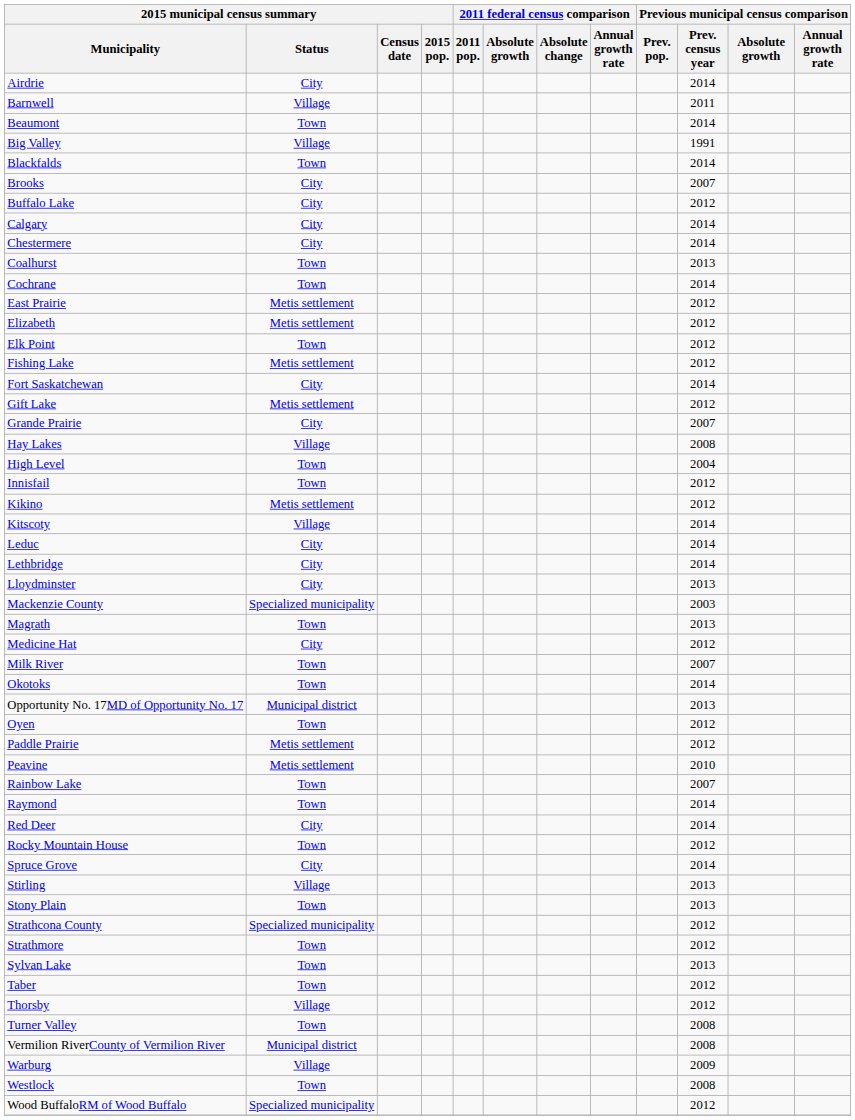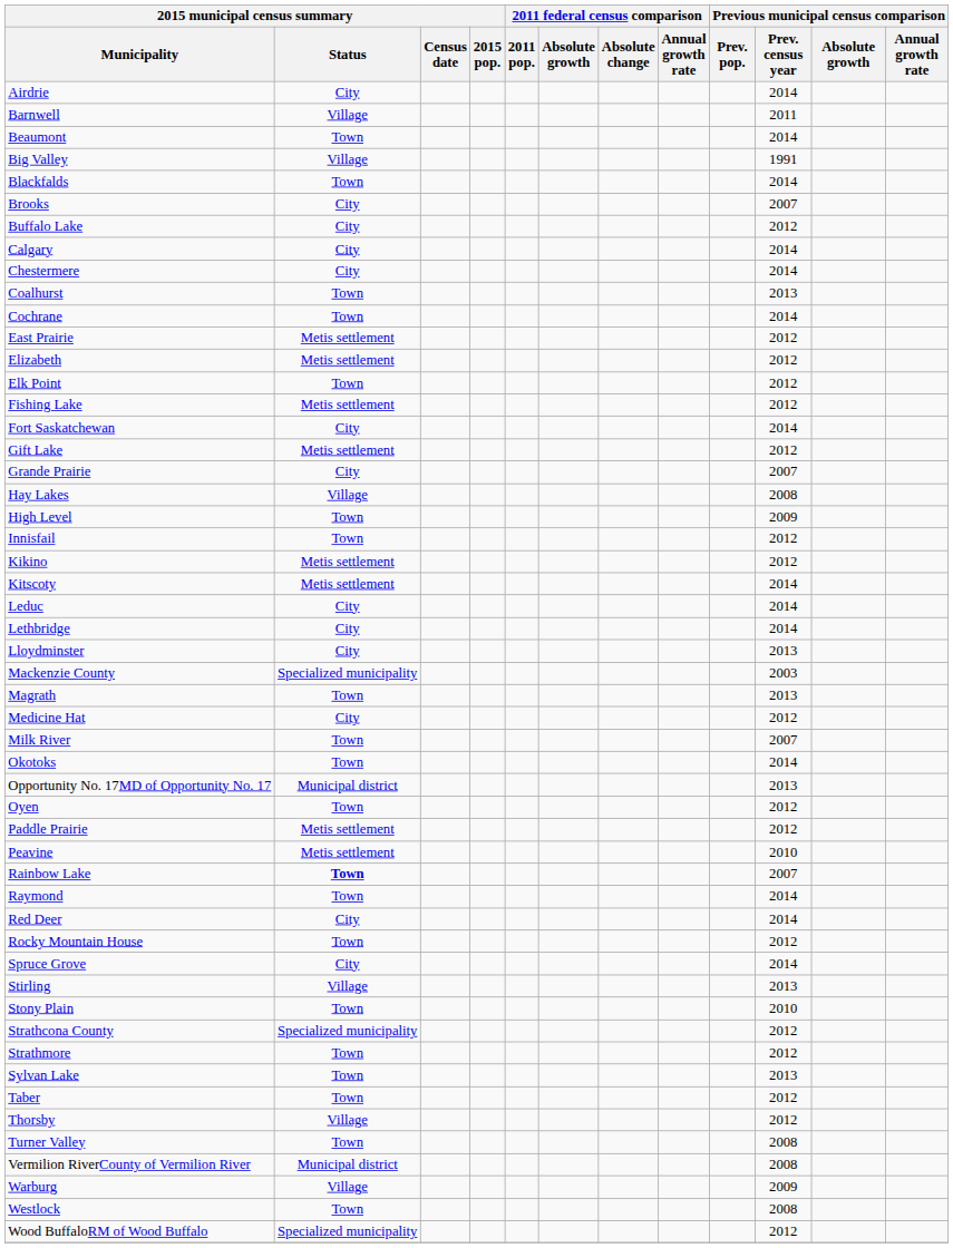 <table class="wikitable sortable">
 <tr>
 <th colspan=4 class=unsortable>2015 municipal census summary</th>
 <th colspan=4 class=unsortable><a href='#'>2011 federal census</a> comparison</th>
 <th colspan=4 class=unsortable>Previous municipal census comparison</th>
 </tr>
 <tr>
 <th>Municipality</th>
 <th>Status</th>
 <th>Census<br>date</th>
 <th>2015<br>pop.</th>
 <th>2011<br>pop.</th>
 <th>Absolute<br>growth</th>
 <th>Absolute<br>change</th>
 <th>Annual<br>growth<br>rate</th>
 <th>Prev.<br>pop.</th>
 <th>Prev.<br>census<br>year</th>
 <th>Absolute<br>growth</th>
 <th>Annual<br>growth<br>rate</th>
 </tr>
 <tr>
 <td scope=row><a href='#'>Airdrie</a></td>
 <td align=center><a href='#'>City</a></td>
 <td align=center></td>
 <td align=center></td>
 <td align=center></td>
 <td align=center></td>
 <td align=center></td>
 <td align=center></td>
 <td align=center></td>
 <td align=center>2014</td>
 <td align=center></td>
 <td align=center></td>
 </tr>
 <tr>
 <td scope=row><a href='#'>Barnwell</a></td>
 <td align=center><a href='#'>Village</a></td>
 <td align=center></td>
 <td align=center></td>
 <td align=center></td>
 <td align=center></td>
 <td align=center></td>
 <td align=center></td>
 <td align=center></td>
 <td align=center>2011</td>
 <td align=center></td>
 <td align=center></td>
 </tr>
 <tr>
 <td scope=row><a href='#'>Beaumont</a></td>
 <td align=center><a href='#'>Town</a></td>
 <td align=center></td>
 <td align=center></td>
 <td align=center></td>
 <td align=center></td>
 <td align=center></td>
 <td align=center></td>
 <td align=center></td>
 <td align=center>2014</td>
 <td align=center></td>
 <td align=center></td>
 </tr>
 <tr>
 <td scope=row><a href='#'>Big Valley</a></td>
 <td align=center><a href='#'>Village</a></td>
 <td align=center></td>
 <td align=center></td>
 <td align=center></td>
 <td align=center></td>
 <td align=center></td>
 <td align=center></td>
 <td align=center></td>
 <td align=center>1991</td>
 <td align=center></td>
 <td align=center></td>
 </tr>
 <tr>
 <td scope=row><a href='#'>Blackfalds</a></td>
 <td align=center><a href='#'>Town</a></td>
 <td align=center></td>
 <td align=center></td>
 <td align=center></td>
 <td align=center></td>
 <td align=center></td>
 <td align=center></td>
 <td align=center></td>
 <td align=center>2014</td>
 <td align=center></td>
 <td align=center></td>
 </tr>
 <tr>
 <td scope=row><a href='#'>Brooks</a></td>
 <td align=center><a href='#'>City</a></td>
 <td align=center></td>
 <td align=center></td>
 <td align=center></td>
 <td align=center></td>
 <td align=center></td>
 <td align=center></td>
 <td align=center></td>
 <td align=center>2007</td>
 <td align=center></td>
 <td align=center></td>
 </tr>
 <tr>
 <td scope=row><a href='#'>Buffalo Lake</a></td>
 <td align=center><a href='#'>City</a></td>
 <td align=center></td>
 <td align=center></td>
 <td align=center></td>
 <td align=center></td>
 <td align=center></td>
 <td align=center></td>
 <td align=center></td>
 <td align=center>2012</td>
 <td align=center></td>
 <td align=center></td>
 </tr>
 <tr>
 <td scope=row><a href='#'>Calgary</a></td>
 <td align=center><a href='#'>City</a></td>
 <td align=center></td>
 <td align=center></td>
 <td align=center></td>
 <td align=center></td>
 <td align=center></td>
 <td align=center></td>
 <td align=center></td>
 <td align=center>2014</td>
 <td align=center></td>
 <td align=center></td>
 </tr>
 <tr>
 <td scope=row><a href='#'>Chestermere</a></td>
 <td align=center><a href='#'>City</a></td>
 <td align=center></td>
 <td align=center></td>
 <td align=center></td>
 <td align=center></td>
 <td align=center></td>
 <td align=center></td>
 <td align=center></td>
 <td align=center>2014</td>
 <td align=center></td>
 <td align=center></td>
 </tr>
 <tr>
 <td scope=row><a href='#'>Coalhurst</a></td>
 <td align=center><a href='#'>Town</a></td>
 <td align=center></td>
 <td align=center></td>
 <td align=center></td>
 <td align=center></td>
 <td align=center></td>
 <td align=center></td>
 <td align=center></td>
 <td align=center>2013</td>
 <td align=center></td>
 <td align=center></td>
 </tr>
 <tr>
 <td scope=row><a href='#'>Cochrane</a></td>
 <td align=center><a href='#'>Town</a></td>
 <td align=center></td>
 <td align=center></td>
 <td align=center></td>
 <td align=center></td>
 <td align=center></td>
 <td align=center></td>
 <td align=center></td>
 <td align=center>2014</td>
 <td align=center></td>
 <td align=center></td>
 </tr>
 <tr>
 <td scope=row><a href='#'>East Prairie</a></td>
 <td align=center><a href='#'>Metis settlement</a></td>
 <td align=center></td>
 <td align=center></td>
 <td align=center></td>
 <td align=center></td>
 <td align=center></td>
 <td align=center></td>
 <td align=center></td>
 <td align=center>2012</td>
 <td align=center></td>
 <td align=center></td>
 </tr>
 <tr>
 <td scope=row><a href='#'>Elizabeth</a></td>
 <td align=center><a href='#'>Metis settlement</a></td>
 <td align=center></td>
 <td align=center></td>
 <td align=center></td>
 <td align=center></td>
 <td align=center></td>
 <td align=center></td>
 <td align=center></td>
 <td align=center>2012</td>
 <td align=center></td>
 <td align=center></td>
 </tr>
 <tr>
 <td scope=row><a href='#'>Elk Point</a></td>
 <td align=center><a href='#'>Town</a></td>
 <td align=center></td>
 <td align=center></td>
 <td align=center></td>
 <td align=center></td>
 <td align=center></td>
 <td align=center></td>
 <td align=center></td>
 <td align=center>2012</td>
 <td align=center></td>
 <td align=center></td>
 </tr>
 <tr>
 <td scope=row><a href='#'>Fishing Lake</a></td>
 <td align=center><a href='#'>Metis settlement</a></td>
 <td align=center></td>
 <td align=center></td>
 <td align=center></td>
 <td align=center></td>
 <td align=center></td>
 <td align=center></td>
 <td align=center></td>
 <td align=center>2012</td>
 <td align=center></td>
 <td align=center></td>
 </tr>
 <tr>
 <td scope=row><a href='#'>Fort Saskatchewan</a></td>
 <td align=center><a href='#'>City</a></td>
 <td align=center></td>
 <td align=center></td>
 <td align=center></td>
 <td align=center></td>
 <td align=center></td>
 <td align=center></td>
 <td align=center></td>
 <td align=center>2014</td>
 <td align=center></td>
 <td align=center></td>
 </tr>
 <tr>
 <td scope=row><a href='#'>Gift Lake</a></td>
 <td align=center><a href='#'>Metis settlement</a></td>
 <td align=center></td>
 <td align=center></td>
 <td align=center></td>
 <td align=center></td>
 <td align=center></td>
 <td align=center></td>
 <td align=center></td>
 <td align=center>2012</td>
 <td align=center></td>
 <td align=center></td>
 </tr>
 <tr>
 <td scope=row><a href='#'>Grande Prairie</a></td>
 <td align=center><a href='#'>City</a></td>
 <td align=center></td>
 <td align=center></td>
 <td align=center></td>
 <td align=center></td>
 <td align=center></td>
 <td align=center></td>
 <td align=center></td>
 <td align=center>2007</td>
 <td align=center></td>
 <td align=center></td>
 </tr>
 <tr>
 <td scope=row><a href='#'>Hay Lakes</a></td>
 <td align=center><a href='#'>Village</a></td>
 <td align=center></td>
 <td align=center></td>
 <td align=center></td>
 <td align=center></td>
 <td align=center></td>
 <td align=center></td>
 <td align=center></td>
 <td align=center>2008</td>
 <td align=center></td>
 <td align=center></td>
 </tr>
 <tr>
 <td scope=row><a href='#'>High Level</a></td>
 <td align=center><a href='#'>Town</a></td>
 <td align=center></td>
 <td align=center></td>
 <td align=center></td>
 <td align=center></td>
 <td align=center></td>
 <td align=center></td>
 <td align=center></td>
-<td align=center>2004</td>
+<td align=center>2009</td>
 <td align=center></td>
 <td align=center></td>
 </tr>
 <tr>
 <td scope=row><a href='#'>Innisfail</a></td>
 <td align=center><a href='#'>Town</a></td>
 <td align=center></td>
 <td align=center></td>
 <td align=center></td>
 <td align=center></td>
 <td align=center></td>
 <td align=center></td>
 <td align=center></td>
 <td align=center>2012</td>
 <td align=center></td>
 <td align=center></td>
 </tr>
 <tr>
 <td scope=row><a href='#'>Kikino</a></td>
 <td align=center><a href='#'>Metis settlement</a></td>
 <td align=center></td>
 <td align=center></td>
 <td align=center></td>
 <td align=center></td>
 <td align=center></td>
 <td align=center></td>
 <td align=center></td>
 <td align=center>2012</td>
 <td align=center></td>
 <td align=center></td>
 </tr>
 <tr>
 <td scope=row><a href='#'>Kitscoty</a></td>
-<td align=center><a href='#'>Village</a></td>
+<td align=center><a href='#'>Metis settlement</a></td>
 <td align=center></td>
 <td align=center></td>
 <td align=center></td>
 <td align=center></td>
 <td align=center></td>
 <td align=center></td>
 <td align=center></td>
 <td align=center>2014</td>
 <td align=center></td>
 <td align=center></td>
 </tr>
 <tr>
 <td scope=row><a href='#'>Leduc</a></td>
 <td align=center><a href='#'>City</a></td>
 <td align=center></td>
 <td align=center></td>
 <td align=center></td>
 <td align=center></td>
 <td align=center></td>
 <td align=center></td>
 <td align=center></td>
 <td align=center>2014</td>
 <td align=center></td>
 <td align=center></td>
 </tr>
 <tr>
 <td scope=row><a href='#'>Lethbridge</a></td>
 <td align=center><a href='#'>City</a></td>
 <td align=center></td>
 <td align=center></td>
 <td align=center></td>
 <td align=center></td>
 <td align=center></td>
 <td align=center></td>
 <td align=center></td>
 <td align=center>2014</td>
 <td align=center></td>
 <td align=center></td>
 </tr>
 <tr>
 <td scope=row><a href='#'>Lloydminster</a></td>
 <td align=center><a href='#'>City</a></td>
 <td align=center></td>
 <td align=center></td>
 <td align=center></td>
 <td align=center></td>
 <td align=center></td>
 <td align=center></td>
 <td align=center></td>
 <td align=center>2013</td>
 <td align=center></td>
 <td align=center></td>
 </tr>
 <tr>
 <td scope=row><a href='#'>Mackenzie County</a></td>
 <td align=center><a href='#'>Specialized municipality</a></td>
 <td align=center></td>
 <td align=center></td>
 <td align=center></td>
 <td align=center></td>
 <td align=center></td>
 <td align=center></td>
 <td align=center></td>
 <td align=center>2003</td>
 <td align=center></td>
 <td align=center></td>
 </tr>
 <tr>
 <td scope=row><a href='#'>Magrath</a></td>
 <td align=center><a href='#'>Town</a></td>
 <td align=center></td>
 <td align=center></td>
 <td align=center></td>
 <td align=center></td>
 <td align=center></td>
 <td align=center></td>
 <td align=center></td>
 <td align=center>2013</td>
 <td align=center></td>
 <td align=center></td>
 </tr>
 <tr>
 <td scope=row><a href='#'>Medicine Hat</a></td>
 <td align=center><a href='#'>City</a></td>
 <td align=center></td>
 <td align=center></td>
 <td align=center></td>
 <td align=center></td>
 <td align=center></td>
 <td align=center></td>
 <td align=center></td>
 <td align=center>2012</td>
 <td align=center></td>
 <td align=center></td>
 </tr>
 <tr>
 <td scope=row><a href='#'>Milk River</a></td>
 <td align=center><a href='#'>Town</a></td>
 <td align=center></td>
 <td align=center></td>
 <td align=center></td>
 <td align=center></td>
 <td align=center></td>
 <td align=center></td>
 <td align=center></td>
 <td align=center>2007</td>
 <td align=center></td>
 <td align=center></td>
 </tr>
 <tr>
 <td scope=row><a href='#'>Okotoks</a></td>
 <td align=center><a href='#'>Town</a></td>
 <td align=center></td>
 <td align=center></td>
 <td align=center></td>
 <td align=center></td>
 <td align=center></td>
 <td align=center></td>
 <td align=center></td>
 <td align=center>2014</td>
 <td align=center></td>
 <td align=center></td>
 </tr>
 <tr>
 <td><span>Opportunity No. 17</span><a href='#'>MD of Opportunity No. 17</a></td>
 <td align=center><a href='#'>Municipal district</a></td>
 <td align=center></td>
 <td align=center></td>
 <td align=center></td>
 <td align=center></td>
 <td align=center></td>
 <td align=center></td>
 <td align=center></td>
 <td align=center>2013</td>
 <td align=center></td>
 <td align=center></td>
 </tr>
 <tr>
 <td scope=row><a href='#'>Oyen</a></td>
 <td align=center><a href='#'>Town</a></td>
 <td align=center></td>
 <td align=center></td>
 <td align=center></td>
 <td align=center></td>
 <td align=center></td>
 <td align=center></td>
 <td align=center></td>
 <td align=center>2012</td>
 <td align=center></td>
 <td align=center></td>
 </tr>
 <tr>
 <td scope=row><a href='#'>Paddle Prairie</a></td>
 <td align=center><a href='#'>Metis settlement</a></td>
 <td align=center></td>
 <td align=center></td>
 <td align=center></td>
 <td align=center></td>
 <td align=center></td>
 <td align=center></td>
 <td align=center></td>
 <td align=center>2012</td>
 <td align=center></td>
 <td align=center></td>
 </tr>
 <tr>
 <td scope=row><a href='#'>Peavine</a></td>
 <td align=center><a href='#'>Metis settlement</a></td>
 <td align=center></td>
 <td align=center></td>
 <td align=center></td>
 <td align=center></td>
 <td align=center></td>
 <td align=center></td>
 <td align=center></td>
 <td align=center>2010</td>
 <td align=center></td>
 <td align=center></td>
 </tr>
 <tr>
 <td scope=row><a href='#'>Rainbow Lake</a></td>
-<td align=center><a href='#'>Town</a></td>
+<td align=center><strong><a href='#'>Town</a></strong></td>
 <td align=center></td>
 <td align=center></td>
 <td align=center></td>
 <td align=center></td>
 <td align=center></td>
 <td align=center></td>
 <td align=center></td>
 <td align=center>2007</td>
 <td align=center></td>
 <td align=center></td>
 </tr>
 <tr>
 <td scope=row><a href='#'>Raymond</a></td>
 <td align=center><a href='#'>Town</a></td>
 <td align=center></td>
 <td align=center></td>
 <td align=center></td>
 <td align=center></td>
 <td align=center></td>
 <td align=center></td>
 <td align=center></td>
 <td align=center>2014</td>
 <td align=center></td>
 <td align=center></td>
 </tr>
 <tr>
 <td scope=row><a href='#'>Red Deer</a></td>
 <td align=center><a href='#'>City</a></td>
 <td align=center></td>
 <td align=center></td>
 <td align=center></td>
 <td align=center></td>
 <td align=center></td>
 <td align=center></td>
 <td align=center></td>
 <td align=center>2014</td>
 <td align=center></td>
 <td align=center></td>
 </tr>
 <tr>
 <td scope=row><a href='#'>Rocky Mountain House</a></td>
 <td align=center><a href='#'>Town</a></td>
 <td align=center></td>
 <td align=center></td>
 <td align=center></td>
 <td align=center></td>
 <td align=center></td>
 <td align=center></td>
 <td align=center></td>
 <td align=center>2012</td>
 <td align=center></td>
 <td align=center></td>
 </tr>
 <tr>
 <td scope=row><a href='#'>Spruce Grove</a></td>
 <td align=center><a href='#'>City</a></td>
 <td align=center></td>
 <td align=center></td>
 <td align=center></td>
 <td align=center></td>
 <td align=center></td>
 <td align=center></td>
 <td align=center></td>
 <td align=center>2014</td>
 <td align=center></td>
 <td align=center></td>
 </tr>
 <tr>
 <td scope=row><a href='#'>Stirling</a></td>
 <td align=center><a href='#'>Village</a></td>
 <td align=center></td>
 <td align=center></td>
 <td align=center></td>
 <td align=center></td>
 <td align=center></td>
 <td align=center></td>
 <td align=center></td>
 <td align=center>2013</td>
 <td align=center></td>
 <td align=center></td>
 </tr>
 <tr>
 <td scope=row><a href='#'>Stony Plain</a></td>
 <td align=center><a href='#'>Town</a></td>
 <td align=center></td>
 <td align=center></td>
 <td align=center></td>
 <td align=center></td>
 <td align=center></td>
 <td align=center></td>
 <td align=center></td>
-<td align=center>2013</td>
+<td align=center>2010</td>
 <td align=center></td>
 <td align=center></td>
 </tr>
 <tr>
 <td scope=row><a href='#'>Strathcona County</a></td>
 <td align=center><a href='#'>Specialized municipality</a></td>
 <td align=center></td>
 <td align=center></td>
 <td align=center></td>
 <td align=center></td>
 <td align=center></td>
 <td align=center></td>
 <td align=center></td>
 <td align=center>2012</td>
 <td align=center></td>
 <td align=center></td>
 </tr>
 <tr>
 <td scope=row><a href='#'>Strathmore</a></td>
 <td align=center><a href='#'>Town</a></td>
 <td align=center></td>
 <td align=center></td>
 <td align=center></td>
 <td align=center></td>
 <td align=center></td>
 <td align=center></td>
 <td align=center></td>
 <td align=center>2012</td>
 <td align=center></td>
 <td align=center></td>
 </tr>
 <tr>
 <td scope=row><a href='#'>Sylvan Lake</a></td>
 <td align=center><a href='#'>Town</a></td>
 <td align=center></td>
 <td align=center></td>
 <td align=center></td>
 <td align=center></td>
 <td align=center></td>
 <td align=center></td>
 <td align=center></td>
 <td align=center>2013</td>
 <td align=center></td>
 <td align=center></td>
 </tr>
 <tr>
 <td scope=row><a href='#'>Taber</a></td>
 <td align=center><a href='#'>Town</a></td>
 <td align=center></td>
 <td align=center></td>
 <td align=center></td>
 <td align=center></td>
 <td align=center></td>
 <td align=center></td>
 <td align=center></td>
 <td align=center>2012</td>
 <td align=center></td>
 <td align=center></td>
 </tr>
 <tr>
 <td scope=row><a href='#'>Thorsby</a></td>
 <td align=center><a href='#'>Village</a></td>
 <td align=center></td>
 <td align=center></td>
 <td align=center></td>
 <td align=center></td>
 <td align=center></td>
 <td align=center></td>
 <td align=center></td>
 <td align=center>2012</td>
 <td align=center></td>
 <td align=center></td>
 </tr>
 <tr>
 <td scope=row><a href='#'>Turner Valley</a></td>
 <td align=center><a href='#'>Town</a></td>
 <td align=center></td>
 <td align=center></td>
 <td align=center></td>
 <td align=center></td>
 <td align=center></td>
 <td align=center></td>
 <td align=center></td>
 <td align=center>2008</td>
 <td align=center></td>
 <td align=center></td>
 </tr>
 <tr>
 <td scope=row><span>Vermilion River</span><a href='#'>County of Vermilion River</a></td>
 <td align=center><a href='#'>Municipal district</a></td>
 <td align=center></td>
 <td align=center></td>
 <td align=center></td>
 <td align=center></td>
 <td align=center></td>
 <td align=center></td>
 <td align=center></td>
 <td align=center>2008</td>
 <td align=center></td>
 <td align=center></td>
 </tr>
 <tr>
 <td scope=row><a href='#'>Warburg</a></td>
 <td align=center><a href='#'>Village</a></td>
 <td align=center></td>
 <td align=center></td>
 <td align=center></td>
 <td align=center></td>
 <td align=center></td>
 <td align=center></td>
 <td align=center></td>
 <td align=center>2009</td>
 <td align=center></td>
 <td align=center></td>
 </tr>
 <tr>
 <td scope=row><a href='#'>Westlock</a></td>
 <td align=center><a href='#'>Town</a></td>
 <td align=center></td>
 <td align=center></td>
 <td align=center></td>
 <td align=center></td>
 <td align=center></td>
 <td align=center></td>
 <td align=center></td>
 <td align=center>2008</td>
 <td align=center></td>
 <td align=center></td>
 </tr>
 <tr>
 <td scope=row><span>Wood Buffalo</span><a href='#'>RM of Wood Buffalo</a></td>
 <td align=center><a href='#'>Specialized municipality</a></td>
 <td align=center></td>
 <td align=center></td>
 <td align=center></td>
 <td align=center></td>
 <td align=center></td>
 <td align=center></td>
 <td align=center></td>
 <td align=center>2012</td>
 <td align=center></td>
 <td align=center></td>
 </tr>
 <tr>
 </tr>
 </table>
